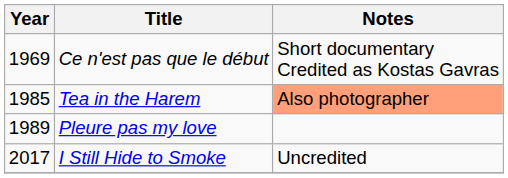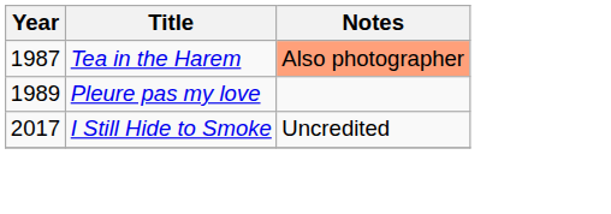 <table class="wikitable">
 <tr>
 <th>Year</th>
 <th>Title</th>
 <th>Notes</th>
 </tr>
 <tr>
-<td>1969</td>
-<td><em>Ce n'est pas que le début</em></td>
-<td>Short documentary<br> Credited as Kostas Gavras</td>
-</tr>
-<tr>
-<td>1985</td>
+<td>1987</td>
 <td><em><a href='#'>Tea in the Harem</a></em></td>
 <td style="background: lightsalmon;">Also photographer</td>
 </tr>
 <tr>
 <td>1989</td>
 <td><em><a href='#'>Pleure pas my love</a></em></td>
 <td></td>
 </tr>
 <tr>
 <td>2017</td>
 <td><em><a href='#'>I Still Hide to Smoke</a></em></td>
 <td>Uncredited</td>
 </tr>
 <tr>
 </tr>
 </table>
